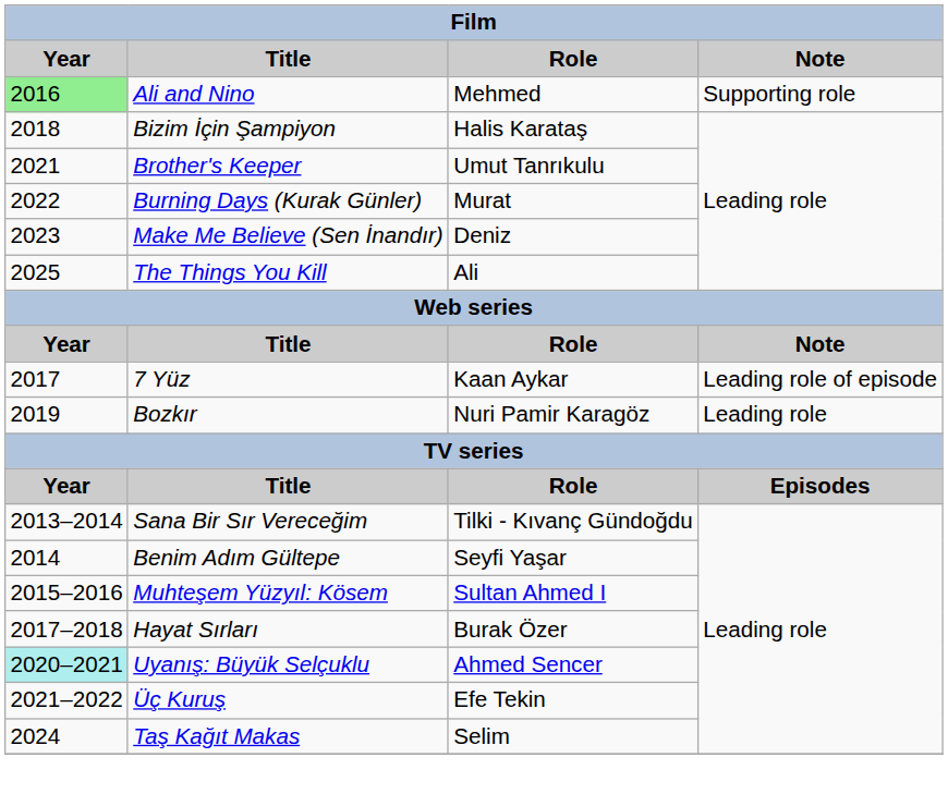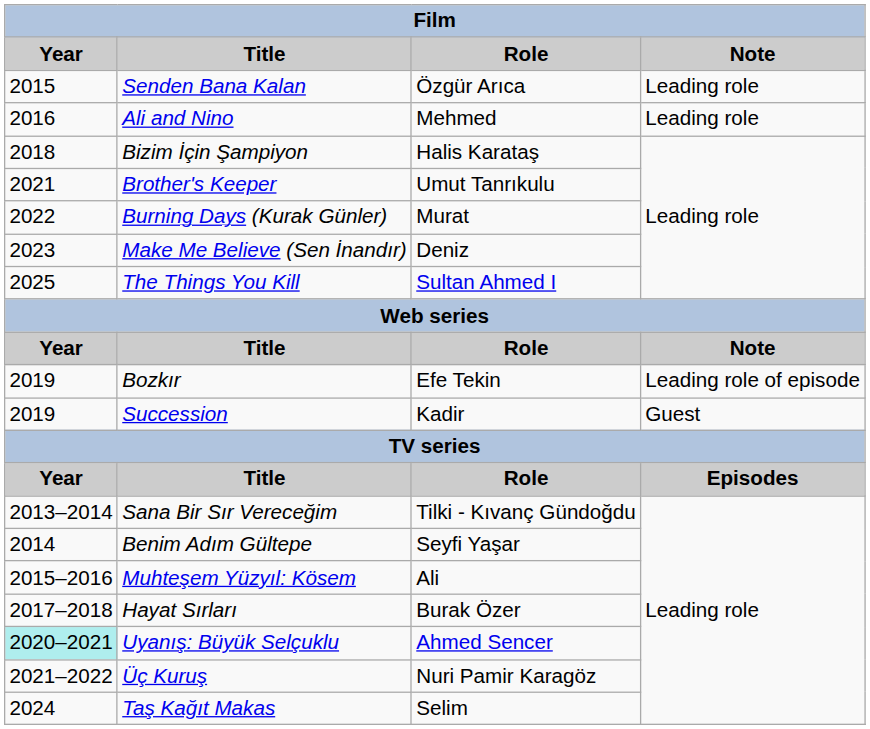 <table class="wikitable">
 <tr>
 <th colspan="4" style="background:LightSteelBlue">Film</th>
 </tr>
 <tr>
 <th style="background:#CCCCCC">Year</th>
 <th style="background:#CCCCCC">Title</th>
 <th style="background:#CCCCCC">Role</th>
 <th style="background:#CCCCCC">Note</th>
 </tr>
 <tr>
-<td style="background: lightgreen;">2016</td>
+<td>2015</td>
+<td><em><a href='#'>Senden Bana Kalan</a></em></td>
+<td>Özgür Arıca</td>
+<td>Leading role</td>
+</tr>
+<tr>
+<td>2016</td>
 <td><em><a href='#'>Ali and Nino</a></em></td>
 <td>Mehmed</td>
-<td>Supporting role</td>
+<td>Leading role</td>
 </tr>
 <tr>
 <td>2018</td>
 <td><em>Bizim İçin Şampiyon</em></td>
 <td>Halis Karataş</td>
 <td rowspan="5">Leading role</td>
 </tr>
 <tr>
 <td>2021</td>
 <td><em><a href='#'>Brother's Keeper</a></em></td>
 <td>Umut Tanrıkulu</td>
 </tr>
 <tr>
 <td>2022</td>
 <td><em><a href='#'>Burning Days</a> (Kurak Günler)</em></td>
 <td>Murat</td>
 </tr>
 <tr>
 <td>2023</td>
 <td><em><a href='#'>Make Me Believe</a> (Sen İnandır)</em></td>
 <td>Deniz</td>
 </tr>
 <tr>
 <td>2025</td>
 <td><em><a href='#'>The Things You Kill</a></em></td>
-<td>Ali</td>
+<td><a href='#'>Sultan Ahmed I</a></td>
 </tr>
 <tr>
 <th colspan="4" style="background:LightSteelBlue">Web series</th>
 </tr>
 <tr>
 <th style="background:#CCCCCC">Year</th>
 <th style="background:#CCCCCC">Title</th>
 <th style="background:#CCCCCC">Role</th>
 <th style="background:#CCCCCC">Note</th>
 </tr>
 <tr>
-<td>2017</td>
-<td><em>7 Yüz</em></td>
-<td>Kaan Aykar</td>
+<td>2019</td>
+<td><em>Bozkır</em></td>
+<td>Efe Tekin</td>
 <td>Leading role of episode</td>
 </tr>
 <tr>
 <td>2019</td>
-<td><em>Bozkır</em></td>
-<td>Nuri Pamir Karagöz</td>
-<td>Leading role</td>
+<td><em><a href='#'>Succession</a></em></td>
+<td>Kadir</td>
+<td>Guest</td>
 </tr>
 <tr>
 <th colspan=4 style="background:LightSteelBlue">TV series</th>
 </tr>
 <tr>
 <th style="background:#CCCCCC">Year</th>
 <th style="background:#CCCCCC">Title</th>
 <th style="background:#CCCCCC">Role</th>
 <th style="background:#CCCCCC">Episodes</th>
 </tr>
 <tr>
 <td>2013–2014</td>
 <td><em>Sana Bir Sır Vereceğim</em></td>
 <td>Tilki - Kıvanç Gündoğdu</td>
 <td rowspan="7">Leading role</td>
 </tr>
 <tr>
 <td>2014</td>
 <td><em>Benim Adım Gültepe</em></td>
 <td>Seyfi Yaşar</td>
 </tr>
 <tr>
 <td>2015–2016</td>
 <td><em><a href='#'>Muhteşem Yüzyıl: Kösem</a></em></td>
-<td><a href='#'>Sultan Ahmed I</a></td>
+<td>Ali</td>
 </tr>
 <tr>
 <td>2017–2018</td>
 <td><em>Hayat Sırları</em></td>
 <td>Burak Özer</td>
 </tr>
 <tr>
 <td style="background: paleturquoise;">2020–2021</td>
 <td><em><a href='#'>Uyanış: Büyük Selçuklu</a></em></td>
 <td><a href='#'>Ahmed Sencer</a></td>
 </tr>
 <tr>
 <td>2021–2022</td>
 <td><em><a href='#'>Üç Kuruş</a></em></td>
-<td>Efe Tekin</td>
+<td>Nuri Pamir Karagöz</td>
 </tr>
 <tr>
 <td>2024</td>
 <td><em><a href='#'>Taş Kağıt Makas</a></em></td>
 <td>Selim</td>
 </tr>
 <tr>
 </tr>
 </table>
